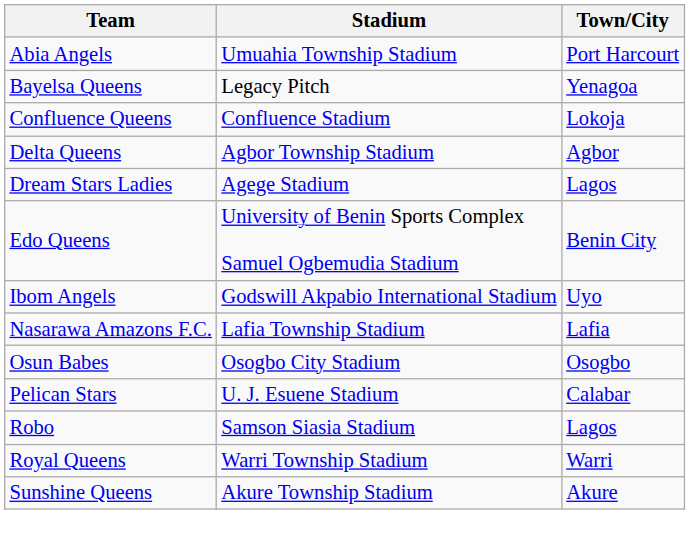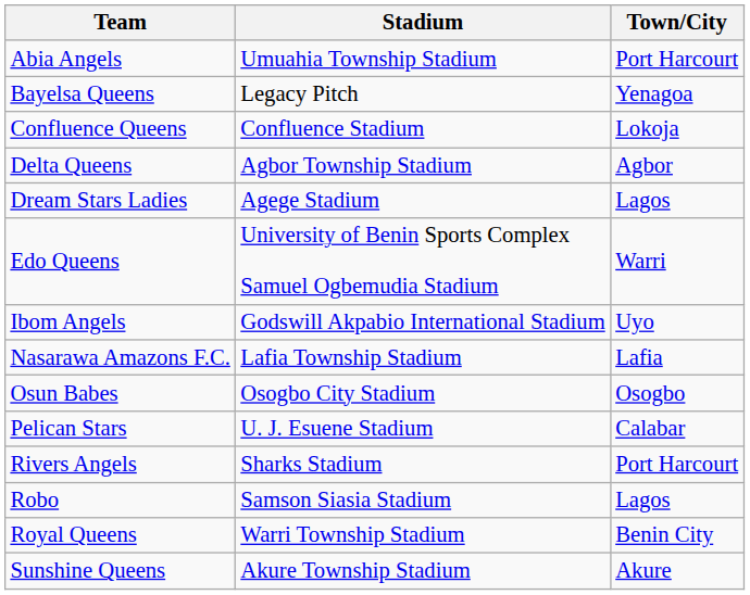 <table class="wikitable sortable">
 <tr>
 <th>Team</th>
 <th>Stadium</th>
 <th>Town/City</th>
 </tr>
 <tr>
 <td><a href='#'>Abia Angels</a></td>
 <td><a href='#'>Umuahia Township Stadium</a></td>
 <td><a href='#'>Port Harcourt</a></td>
 </tr>
 <tr>
 <td><a href='#'>Bayelsa Queens</a></td>
 <td>Legacy Pitch</td>
 <td><a href='#'>Yenagoa</a></td>
 </tr>
 <tr>
 <td><a href='#'>Confluence Queens</a></td>
 <td><a href='#'>Confluence Stadium</a></td>
 <td><a href='#'>Lokoja</a></td>
 </tr>
 <tr>
 <td><a href='#'>Delta Queens</a></td>
 <td><a href='#'>Agbor Township Stadium</a></td>
 <td><a href='#'>Agbor</a></td>
 </tr>
 <tr>
 <td><a href='#'>Dream Stars Ladies</a></td>
 <td><a href='#'>Agege Stadium</a></td>
 <td><a href='#'>Lagos</a></td>
 </tr>
 <tr>
 <td><a href='#'>Edo Queens</a></td>
 <td><a href='#'>University of Benin</a> Sports Complex<br><br><a href='#'>Samuel Ogbemudia Stadium</a></td>
-<td><a href='#'>Benin City</a></td>
+<td><a href='#'>Warri</a></td>
 </tr>
 <tr>
 <td><a href='#'>Ibom Angels</a></td>
 <td><a href='#'>Godswill Akpabio International Stadium</a></td>
 <td><a href='#'>Uyo</a></td>
 </tr>
 <tr>
 <td><a href='#'>Nasarawa Amazons F.C.</a></td>
 <td><a href='#'>Lafia Township Stadium</a></td>
 <td><a href='#'>Lafia</a></td>
 </tr>
 <tr>
 <td><a href='#'>Osun Babes</a></td>
 <td><a href='#'>Osogbo City Stadium</a></td>
 <td><a href='#'>Osogbo</a></td>
 </tr>
 <tr>
 <td><a href='#'>Pelican Stars</a></td>
 <td><a href='#'>U. J. Esuene Stadium</a></td>
 <td><a href='#'>Calabar</a></td>
 </tr>
 <tr>
+<td><a href='#'>Rivers Angels</a></td>
+<td><a href='#'>Sharks Stadium</a></td>
+<td><a href='#'>Port Harcourt</a></td>
+</tr>
+<tr>
 <td><a href='#'>Robo</a></td>
 <td><a href='#'>Samson Siasia Stadium</a></td>
 <td><a href='#'>Lagos</a></td>
 </tr>
 <tr>
 <td><a href='#'>Royal Queens</a></td>
 <td><a href='#'>Warri Township Stadium</a></td>
-<td><a href='#'>Warri</a></td>
+<td><a href='#'>Benin City</a></td>
 </tr>
 <tr>
 <td><a href='#'>Sunshine Queens</a></td>
 <td><a href='#'>Akure Township Stadium</a></td>
 <td><a href='#'>Akure</a></td>
 </tr>
 </table>
